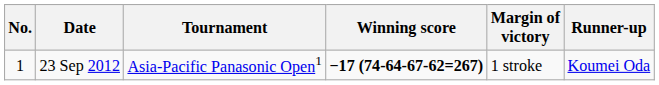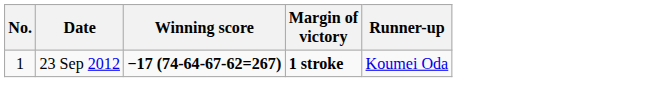 <table class="wikitable" style="font-size:95%;">
 <tr>
 <th>No.</th>
 <th>Date</th>
-<th>Tournament</th>
 <th>Winning score</th>
 <th>Margin of<br>victory</th>
 <th>Runner-up</th>
 </tr>
 <tr>
 <td align=center>1</td>
 <td align=right>23 Sep <a href='#'>2012</a></td>
-<td><a href='#'>Asia-Pacific Panasonic Open</a><sup>1</sup></td>
 <td><strong>−17 (74-64-67-62=267)</strong></td>
-<td>1 stroke</td>
+<td><strong>1 stroke</strong></td>
 <td> <a href='#'>Koumei Oda</a></td>
 </tr>
 </table>
